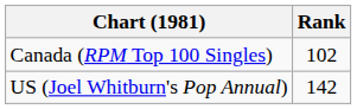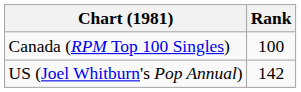 <table class="wikitable">
 <tr>
 <th>Chart (1981)</th>
 <th>Rank</th>
 </tr>
 <tr>
 <td>Canada (<a href='#'><em>RPM</em> Top 100 Singles</a>)</td>
-<td align="center">102</td>
+<td align="center">100</td>
 </tr>
 <tr>
 <td>US (<a href='#'>Joel Whitburn</a>'s <em>Pop Annual</em>)</td>
 <td style="text-align:center;">142</td>
 </tr>
 </table>
